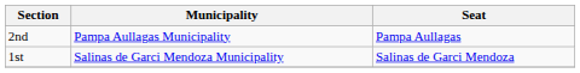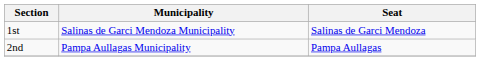 <table class="wikitable" border="1" style="width:35%;" border="1">
 <tr bgcolor=silver>
 <th>Section</th>
 <th>Municipality</th>
 <th>Seat</th>
 </tr>
 <tr>
+<td>1st</td>
+<td><a href='#'>Salinas de Garci Mendoza Municipality</a></td>
+<td><a href='#'>Salinas de Garci Mendoza</a></td>
+</tr>
+<tr>
 <td>2nd</td>
 <td><a href='#'>Pampa Aullagas Municipality</a></td>
 <td><a href='#'>Pampa Aullagas</a></td>
 </tr>
 <tr>
-<td>1st</td>
-<td><a href='#'>Salinas de Garci Mendoza Municipality</a></td>
-<td><a href='#'>Salinas de Garci Mendoza</a></td>
-</tr>
-<tr>
 </tr>
 </table>
